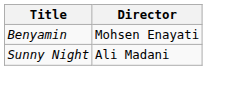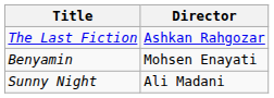 <table class="wikitable">
 <tr>
 <th>Title</th>
 <th>Director</th>
+</tr>
+<tr>
+<td><em><a href='#'>The Last Fiction</a></em></td>
+<td><a href='#'>Ashkan Rahgozar</a></td>
 </tr>
 <tr>
 <td><em>Benyamin</em></td>
 <td>Mohsen Enayati</td>
 </tr>
 <tr>
 <td><em>Sunny Night</em></td>
 <td>Ali Madani</td>
 </tr>
 </table>
